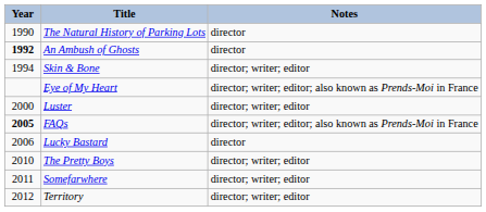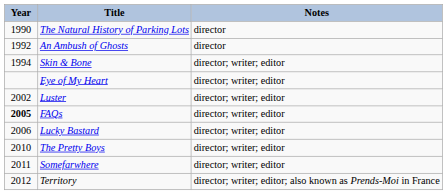 <table class="wikitable" style="font-size:90%;">
 <tr>
 <th style="background:#B0C4DE;" width="40">Year</th>
 <th style="background:#B0C4DE;">Title</th>
 <th style="background:#B0C4DE;">Notes</th>
 </tr>
 <tr>
 <td align="center">1990</td>
 <td><em><a href='#'>The Natural History of Parking Lots</a></em></td>
 <td>director</td>
 </tr>
 <tr>
-<td align="center"><strong>1992</strong></td>
+<td align="center">1992</td>
 <td><em><a href='#'>An Ambush of Ghosts</a></em></td>
 <td>director</td>
 </tr>
 <tr>
 <td align="center">1994</td>
 <td><em><a href='#'>Skin & Bone</a></em></td>
 <td>director; writer; editor</td>
 </tr>
 <tr>
 <td align="center"></td>
 <td><em><a href='#'>Eye of My Heart</a></em></td>
-<td>director; writer; editor; also known as <em>Prends-Moi</em> in France</td>
+<td>director; writer; editor</td>
 </tr>
 <tr>
-<td align="center">2000</td>
+<td align="center">2002</td>
 <td><em><a href='#'>Luster</a></em></td>
 <td>director; writer; editor</td>
 </tr>
 <tr>
 <td align="center"><strong>2005</strong></td>
 <td><em><a href='#'>FAQs</a></em></td>
-<td>director; writer; editor; also known as <em>Prends-Moi</em> in France</td>
+<td>director; writer; editor</td>
 </tr>
 <tr>
 <td align="center">2006</td>
 <td><em><a href='#'>Lucky Bastard</a></em></td>
-<td>director</td>
+<td>director; writer; editor</td>
 </tr>
 <tr>
 <td align="center">2010</td>
 <td><em><a href='#'>The Pretty Boys</a></em></td>
 <td>director; writer; editor</td>
 </tr>
 <tr>
 <td align="center">2011</td>
 <td><em><a href='#'>Somefarwhere</a></em></td>
 <td>director; writer; editor</td>
 </tr>
 <tr>
 <td align="center">2012</td>
 <td><em>Territory</em></td>
-<td>director; writer; editor</td>
+<td>director; writer; editor; also known as <em>Prends-Moi</em> in France</td>
 </tr>
 </table>
